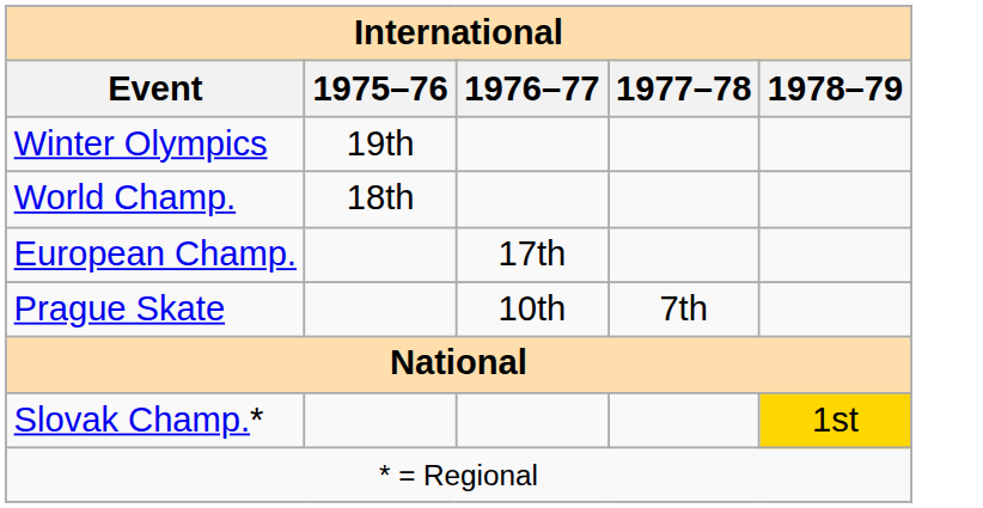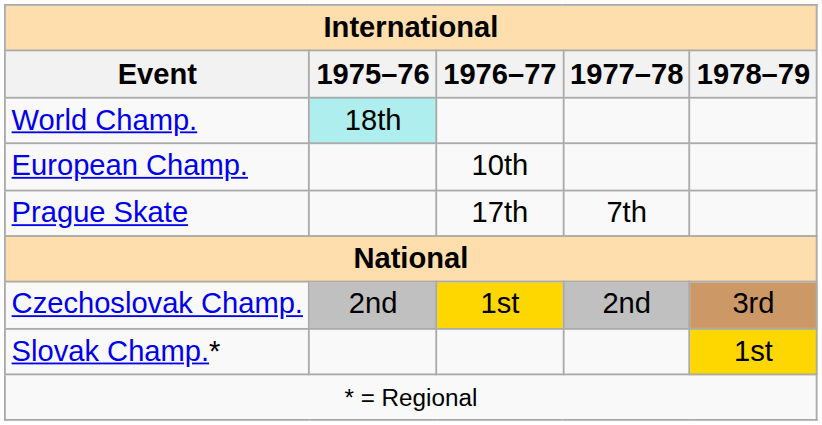 <table class="wikitable" style="text-align:center">
 <tr>
 <th style="background-color: #ffdead; " colspan=5 align=center>International</th>
 </tr>
 <tr>
 <th>Event</th>
 <th>1975–76</th>
 <th>1976–77</th>
 <th>1977–78</th>
 <th>1978–79</th>
 </tr>
 <tr>
-<td align=left><a href='#'>Winter Olympics</a></td>
-<td>19th</td>
-<td></td>
-<td></td>
-<td></td>
-</tr>
-<tr>
 <td align=left><a href='#'>World Champ.</a></td>
-<td>18th</td>
+<td style="background: paleturquoise;">18th</td>
 <td></td>
 <td></td>
 <td></td>
 </tr>
 <tr>
 <td align=left><a href='#'>European Champ.</a></td>
 <td></td>
-<td>17th</td>
+<td>10th</td>
 <td></td>
 <td></td>
 </tr>
 <tr>
 <td align=left><a href='#'>Prague Skate</a></td>
 <td></td>
-<td>10th</td>
+<td>17th</td>
 <td>7th</td>
 <td></td>
 </tr>
 <tr>
 <th style="background-color: #ffdead; " colspan=5 align=center>National</th>
+</tr>
+<tr>
+<td align=left><a href='#'>Czechoslovak Champ.</a></td>
+<td bgcolor=silver>2nd</td>
+<td bgcolor=gold>1st</td>
+<td bgcolor=silver>2nd</td>
+<td bgcolor=cc9966>3rd</td>
 </tr>
 <tr>
 <td align=left><a href='#'>Slovak Champ.</a>*</td>
 <td></td>
 <td></td>
 <td></td>
 <td bgcolor=gold>1st</td>
 </tr>
 <tr>
 <td colspan=5 align=center><small> * = Regional </small></td>
 </tr>
 </table>
